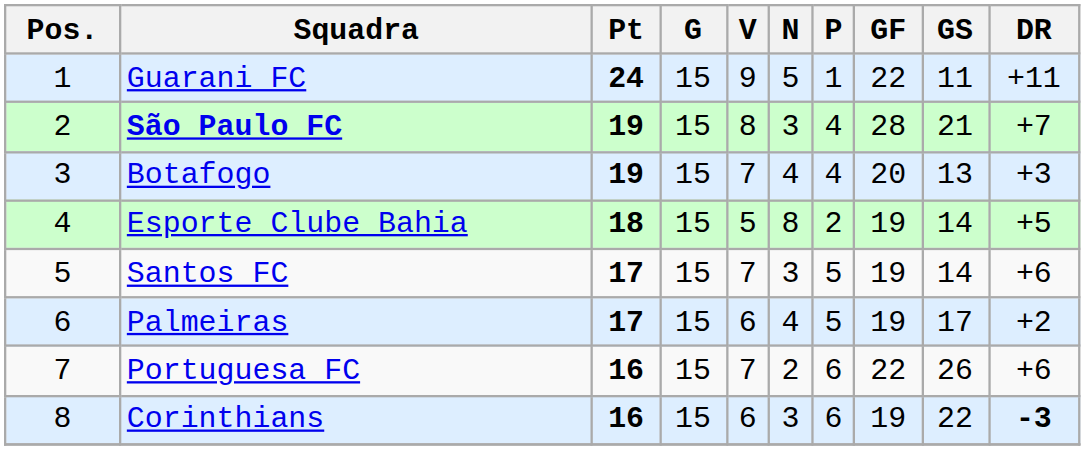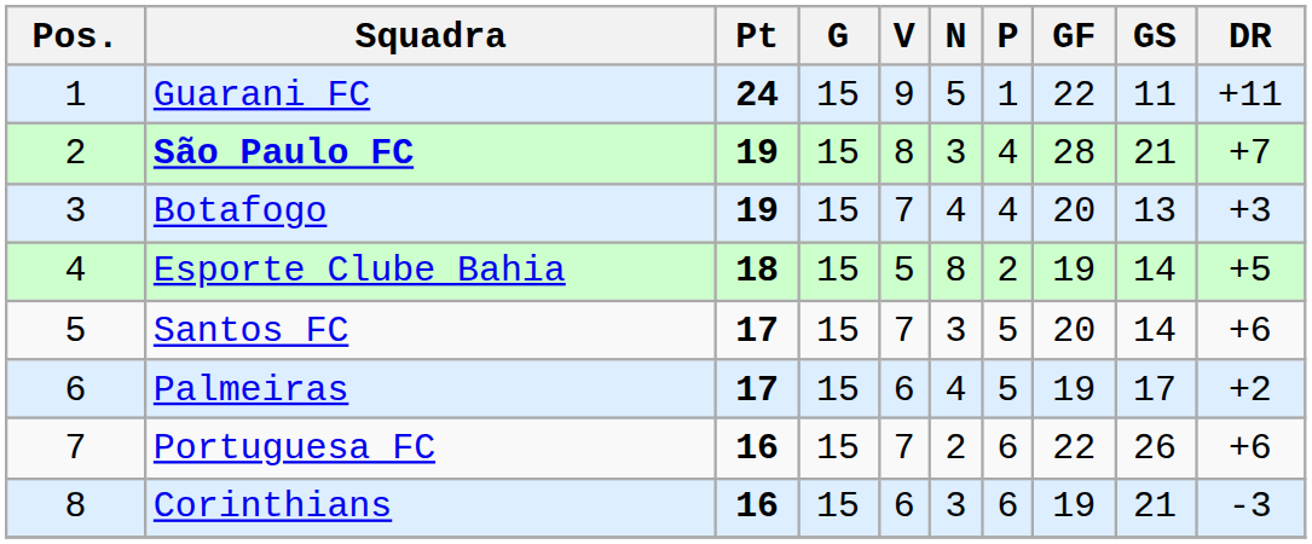 <table class="wikitable" style="width:75%;text-align:center;">
 <tr>
 <th>Pos.</th>
 <th>Squadra</th>
 <th>Pt</th>
 <th>G</th>
 <th>V</th>
 <th>N</th>
 <th>P</th>
 <th>GF</th>
 <th>GS</th>
 <th>DR</th>
 </tr>
 <tr bgcolor=#ddeeff>
 <td>1</td>
 <td align=left><a href='#'>Guarani FC</a></td>
 <td><strong>24</strong></td>
 <td>15</td>
 <td>9</td>
 <td>5</td>
 <td>1</td>
 <td>22</td>
 <td>11</td>
 <td>+11</td>
 </tr>
 <tr bgcolor=#ccffcc>
 <td>2</td>
 <td align=left><strong><a href='#'>São Paulo FC</a></strong></td>
 <td><strong>19</strong></td>
 <td>15</td>
 <td>8</td>
 <td>3</td>
 <td>4</td>
 <td>28</td>
 <td>21</td>
 <td>+7</td>
 </tr>
 <tr bgcolor=#ddeeff>
 <td>3</td>
 <td align=left><a href='#'>Botafogo</a></td>
 <td><strong>19</strong></td>
 <td>15</td>
 <td>7</td>
 <td>4</td>
 <td>4</td>
 <td>20</td>
 <td>13</td>
 <td>+3</td>
 </tr>
 <tr bgcolor=#ccffcc>
 <td>4</td>
 <td align=left><a href='#'>Esporte Clube Bahia</a></td>
 <td><strong>18</strong></td>
 <td>15</td>
 <td>5</td>
 <td>8</td>
 <td>2</td>
 <td>19</td>
 <td>14</td>
 <td>+5</td>
 </tr>
 <tr>
 <td>5</td>
 <td align=left><a href='#'>Santos FC</a></td>
 <td><strong>17</strong></td>
 <td>15</td>
 <td>7</td>
 <td>3</td>
 <td>5</td>
-<td>19</td>
+<td>20</td>
 <td>14</td>
 <td>+6</td>
 </tr>
 <tr bgcolor=#ddeeff>
 <td>6</td>
 <td align=left><a href='#'>Palmeiras</a></td>
 <td><strong>17</strong></td>
 <td>15</td>
 <td>6</td>
 <td>4</td>
 <td>5</td>
 <td>19</td>
 <td>17</td>
 <td>+2</td>
 </tr>
 <tr>
 <td>7</td>
 <td align=left><a href='#'>Portuguesa FC</a></td>
 <td><strong>16</strong></td>
 <td>15</td>
 <td>7</td>
 <td>2</td>
 <td>6</td>
 <td>22</td>
 <td>26</td>
 <td>+6</td>
 </tr>
 <tr bgcolor=#ddeeff>
 <td>8</td>
 <td align=left><a href='#'>Corinthians</a></td>
 <td><strong>16</strong></td>
 <td>15</td>
 <td>6</td>
 <td>3</td>
 <td>6</td>
 <td>19</td>
-<td>22</td>
-<td><strong>-3</strong></td>
+<td>21</td>
+<td>-3</td>
 </tr>
 <tr>
 </tr>
 </table>
